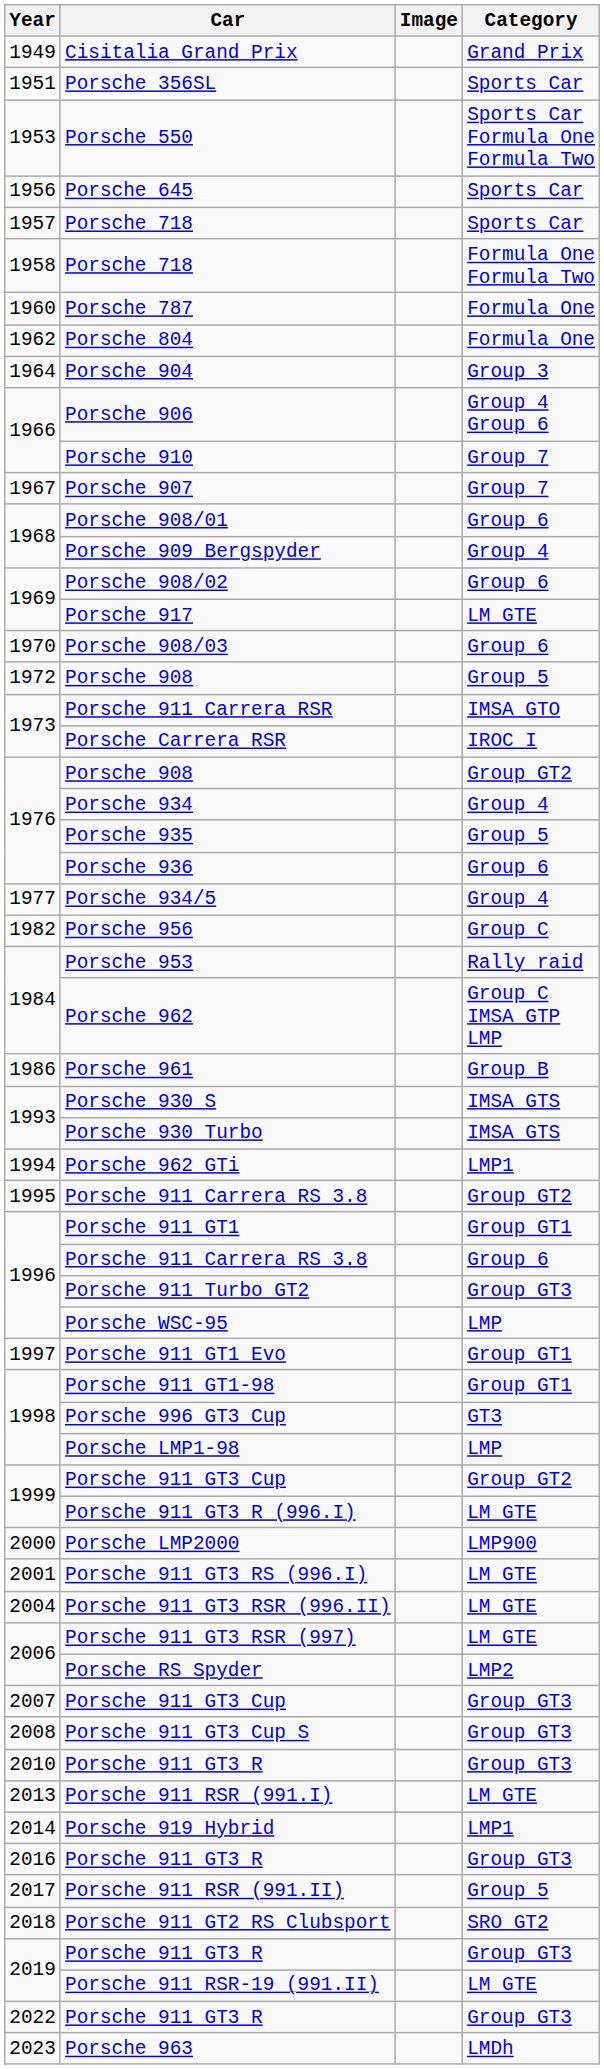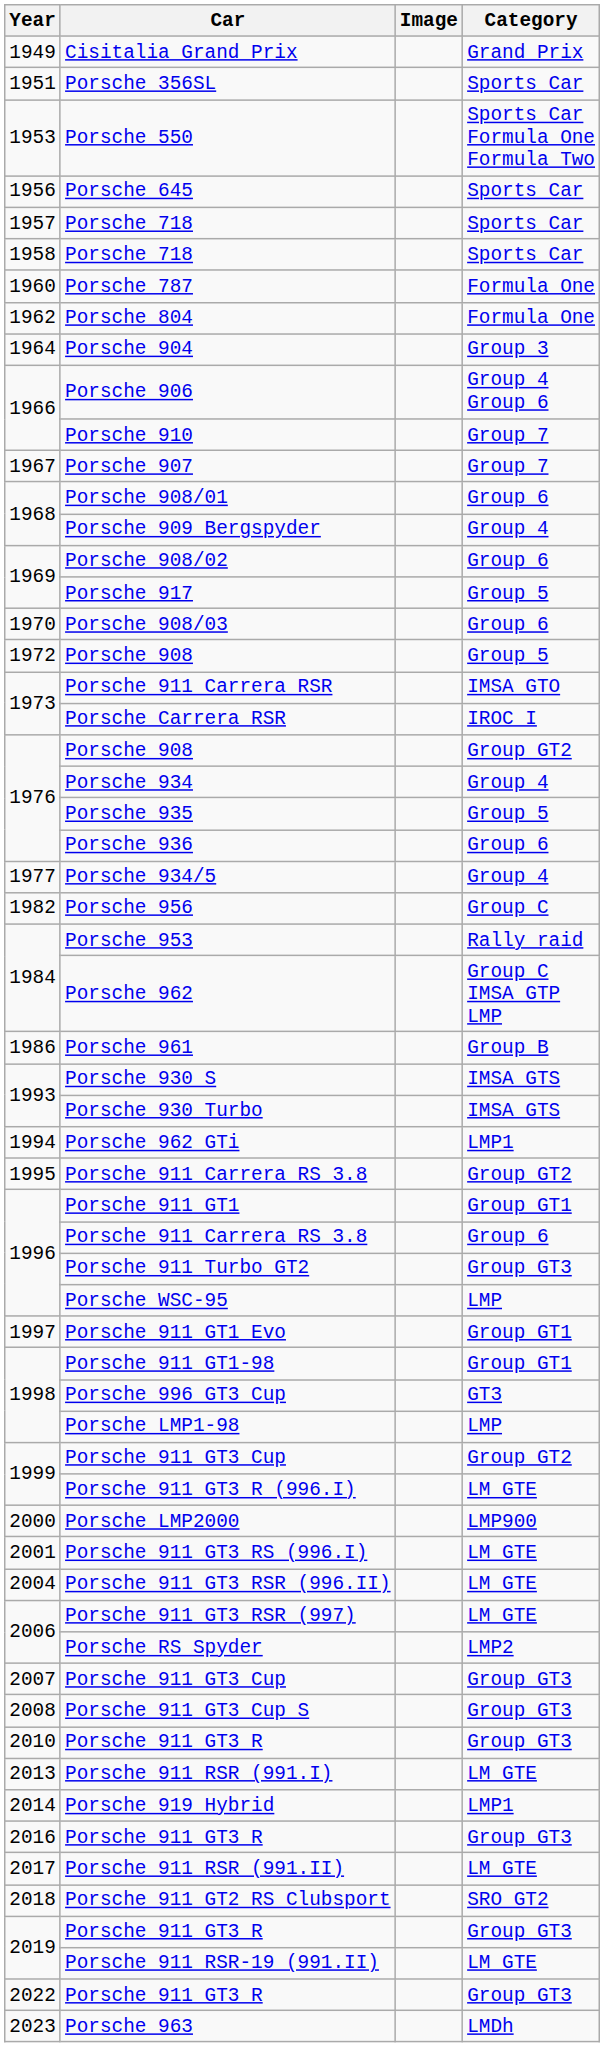 <table class="wikitable">
 <tr>
 <th>Year</th>
 <th>Car</th>
 <th>Image</th>
 <th>Category</th>
 </tr>
 <tr>
 <td>1949</td>
 <td><a href='#'>Cisitalia Grand Prix</a></td>
 <td></td>
 <td><a href='#'>Grand Prix</a></td>
 </tr>
 <tr>
 <td>1951</td>
 <td><a href='#'>Porsche 356SL</a></td>
 <td></td>
 <td><a href='#'>Sports Car</a></td>
 </tr>
 <tr>
 <td>1953</td>
 <td><a href='#'>Porsche 550</a></td>
 <td></td>
 <td><a href='#'>Sports Car</a><br><a href='#'>Formula One</a><br><a href='#'>Formula Two</a></td>
 </tr>
 <tr>
 <td>1956</td>
 <td><a href='#'>Porsche 645</a></td>
 <td></td>
 <td><a href='#'>Sports Car</a></td>
 </tr>
 <tr>
 <td>1957</td>
 <td><a href='#'>Porsche 718</a></td>
 <td></td>
 <td><a href='#'>Sports Car</a></td>
 </tr>
 <tr>
 <td>1958</td>
 <td><a href='#'>Porsche 718</a></td>
 <td></td>
-<td><a href='#'>Formula One</a><br><a href='#'>Formula Two</a></td>
+<td><a href='#'>Sports Car</a></td>
 </tr>
 <tr>
 <td>1960</td>
 <td><a href='#'>Porsche 787</a></td>
 <td></td>
 <td><a href='#'>Formula One</a></td>
 </tr>
 <tr>
 <td>1962</td>
 <td><a href='#'>Porsche 804</a></td>
 <td></td>
 <td><a href='#'>Formula One</a></td>
 </tr>
 <tr>
 <td>1964</td>
 <td><a href='#'>Porsche 904</a></td>
 <td></td>
 <td><a href='#'>Group 3</a></td>
 </tr>
 <tr>
 <td rowspan="2">1966</td>
 <td><a href='#'>Porsche 906</a></td>
 <td></td>
 <td><a href='#'>Group 4</a><br><a href='#'>Group 6</a></td>
 </tr>
 <tr>
 <td><a href='#'>Porsche 910</a></td>
 <td></td>
 <td><a href='#'>Group 7</a></td>
 </tr>
 <tr>
 <td>1967</td>
 <td><a href='#'>Porsche 907</a></td>
 <td></td>
 <td><a href='#'>Group 7</a></td>
 </tr>
 <tr>
 <td rowspan="2">1968</td>
 <td><a href='#'>Porsche 908/01</a></td>
 <td></td>
 <td><a href='#'>Group 6</a></td>
 </tr>
 <tr>
 <td><a href='#'>Porsche 909 Bergspyder</a></td>
 <td></td>
 <td><a href='#'>Group 4</a></td>
 </tr>
 <tr>
 <td rowspan="2">1969</td>
 <td><a href='#'>Porsche 908/02</a></td>
 <td></td>
 <td><a href='#'>Group 6</a></td>
 </tr>
 <tr>
 <td><a href='#'>Porsche 917</a></td>
 <td></td>
-<td><a href='#'>LM GTE</a></td>
+<td><a href='#'>Group 5</a></td>
 </tr>
 <tr>
 <td>1970</td>
 <td><a href='#'>Porsche 908/03</a></td>
 <td></td>
 <td><a href='#'>Group 6</a></td>
 </tr>
 <tr>
 <td>1972</td>
 <td><a href='#'>Porsche 908</a></td>
 <td></td>
 <td><a href='#'>Group 5</a></td>
 </tr>
 <tr>
 <td rowspan="2">1973</td>
 <td><a href='#'>Porsche 911 Carrera RSR</a></td>
 <td></td>
 <td><a href='#'>IMSA GTO</a></td>
 </tr>
 <tr>
 <td><a href='#'>Porsche Carrera RSR</a></td>
 <td></td>
 <td><a href='#'>IROC I</a></td>
 </tr>
 <tr>
 <td rowspan="4">1976</td>
 <td><a href='#'>Porsche 908</a></td>
 <td></td>
 <td><a href='#'>Group GT2</a></td>
 </tr>
 <tr>
 <td><a href='#'>Porsche 934</a></td>
 <td></td>
 <td><a href='#'>Group 4</a></td>
 </tr>
 <tr>
 <td><a href='#'>Porsche 935</a></td>
 <td></td>
 <td><a href='#'>Group 5</a></td>
 </tr>
 <tr>
 <td><a href='#'>Porsche 936</a></td>
 <td></td>
 <td><a href='#'>Group 6</a></td>
 </tr>
 <tr>
 <td>1977</td>
 <td><a href='#'>Porsche 934/5</a></td>
 <td></td>
 <td><a href='#'>Group 4</a></td>
 </tr>
 <tr>
 <td>1982</td>
 <td><a href='#'>Porsche 956</a></td>
 <td></td>
 <td><a href='#'>Group C</a></td>
 </tr>
 <tr>
 <td rowspan="2">1984</td>
 <td><a href='#'>Porsche 953</a></td>
 <td></td>
 <td><a href='#'>Rally raid</a></td>
 </tr>
 <tr>
 <td><a href='#'>Porsche 962</a></td>
 <td></td>
 <td><a href='#'>Group C</a><br><a href='#'>IMSA GTP</a><br><a href='#'>LMP</a></td>
 </tr>
 <tr>
 <td>1986</td>
 <td><a href='#'>Porsche 961</a></td>
 <td></td>
 <td><a href='#'>Group B</a></td>
 </tr>
 <tr>
 <td rowspan="2">1993</td>
 <td><a href='#'>Porsche 930 S</a></td>
 <td></td>
 <td><a href='#'>IMSA GTS</a></td>
 </tr>
 <tr>
 <td><a href='#'>Porsche 930 Turbo</a></td>
 <td></td>
 <td><a href='#'>IMSA GTS</a></td>
 </tr>
 <tr>
 <td>1994</td>
 <td><a href='#'>Porsche 962 GTi</a></td>
 <td></td>
 <td><a href='#'>LMP1</a></td>
 </tr>
 <tr>
 <td>1995</td>
 <td><a href='#'>Porsche 911 Carrera RS 3.8</a></td>
 <td></td>
 <td><a href='#'>Group GT2</a></td>
 </tr>
 <tr>
 <td rowspan="4">1996</td>
 <td><a href='#'>Porsche 911 GT1</a></td>
 <td></td>
 <td><a href='#'>Group GT1</a></td>
 </tr>
 <tr>
 <td><a href='#'>Porsche 911 Carrera RS 3.8</a></td>
 <td></td>
 <td><a href='#'>Group 6</a></td>
 </tr>
 <tr>
 <td><a href='#'>Porsche 911 Turbo GT2</a></td>
 <td></td>
 <td><a href='#'>Group GT3</a></td>
 </tr>
 <tr>
 <td><a href='#'>Porsche WSC-95</a></td>
 <td></td>
 <td><a href='#'>LMP</a></td>
 </tr>
 <tr>
 <td>1997</td>
 <td><a href='#'>Porsche 911 GT1 Evo</a></td>
 <td></td>
 <td><a href='#'>Group GT1</a></td>
 </tr>
 <tr>
 <td rowspan="3">1998</td>
 <td><a href='#'>Porsche 911 GT1-98</a></td>
 <td></td>
 <td><a href='#'>Group GT1</a></td>
 </tr>
 <tr>
 <td><a href='#'>Porsche 996 GT3 Cup</a></td>
 <td></td>
 <td><a href='#'>GT3</a></td>
 </tr>
 <tr>
 <td><a href='#'>Porsche LMP1-98</a></td>
 <td></td>
 <td><a href='#'>LMP</a></td>
 </tr>
 <tr>
 <td rowspan="2">1999</td>
 <td><a href='#'>Porsche 911 GT3 Cup</a></td>
 <td></td>
 <td><a href='#'>Group GT2</a></td>
 </tr>
 <tr>
 <td><a href='#'>Porsche 911 GT3 R (996.I)</a></td>
 <td></td>
 <td><a href='#'>LM GTE</a></td>
 </tr>
 <tr>
 <td>2000</td>
 <td><a href='#'>Porsche LMP2000</a></td>
 <td></td>
 <td><a href='#'>LMP900</a></td>
 </tr>
 <tr>
 <td>2001</td>
 <td><a href='#'>Porsche 911 GT3 RS (996.I)</a></td>
 <td></td>
 <td><a href='#'>LM GTE</a></td>
 </tr>
 <tr>
 <td>2004</td>
 <td><a href='#'>Porsche 911 GT3 RSR (996.II)</a></td>
 <td></td>
 <td><a href='#'>LM GTE</a></td>
 </tr>
 <tr>
 <td rowspan="2">2006</td>
 <td><a href='#'>Porsche 911 GT3 RSR (997)</a></td>
 <td></td>
 <td><a href='#'>LM GTE</a></td>
 </tr>
 <tr>
 <td><a href='#'>Porsche RS Spyder</a></td>
 <td></td>
 <td><a href='#'>LMP2</a></td>
 </tr>
 <tr>
 <td>2007</td>
 <td><a href='#'>Porsche 911 GT3 Cup</a></td>
 <td></td>
 <td><a href='#'>Group GT3</a></td>
 </tr>
 <tr>
 <td>2008</td>
 <td><a href='#'>Porsche 911 GT3 Cup S</a></td>
 <td></td>
 <td><a href='#'>Group GT3</a></td>
 </tr>
 <tr>
 <td>2010</td>
 <td><a href='#'>Porsche 911 GT3 R</a></td>
 <td></td>
 <td><a href='#'>Group GT3</a></td>
 </tr>
 <tr>
 <td>2013</td>
 <td><a href='#'>Porsche 911 RSR (991.I)</a></td>
 <td></td>
 <td><a href='#'>LM GTE</a></td>
 </tr>
 <tr>
 <td>2014</td>
 <td><a href='#'>Porsche 919 Hybrid</a></td>
 <td></td>
 <td><a href='#'>LMP1</a></td>
 </tr>
 <tr>
 <td>2016</td>
 <td><a href='#'>Porsche 911 GT3 R</a></td>
 <td></td>
 <td><a href='#'>Group GT3</a></td>
 </tr>
 <tr>
 <td>2017</td>
 <td><a href='#'>Porsche 911 RSR (991.II)</a></td>
 <td></td>
-<td><a href='#'>Group 5</a></td>
+<td><a href='#'>LM GTE</a></td>
 </tr>
 <tr>
 <td>2018</td>
 <td><a href='#'>Porsche 911 GT2 RS Clubsport</a></td>
 <td></td>
 <td><a href='#'>SRO GT2</a></td>
 </tr>
 <tr>
 <td rowspan="2">2019</td>
 <td><a href='#'>Porsche 911 GT3 R</a></td>
 <td></td>
 <td><a href='#'>Group GT3</a></td>
 </tr>
 <tr>
 <td><a href='#'>Porsche 911 RSR-19 (991.II)</a></td>
 <td></td>
 <td><a href='#'>LM GTE</a></td>
 </tr>
 <tr>
 <td>2022</td>
 <td><a href='#'>Porsche 911 GT3 R</a></td>
 <td></td>
 <td><a href='#'>Group GT3</a></td>
 </tr>
 <tr>
 <td>2023</td>
 <td><a href='#'>Porsche 963</a></td>
 <td></td>
 <td><a href='#'>LMDh</a></td>
 </tr>
 </table>
